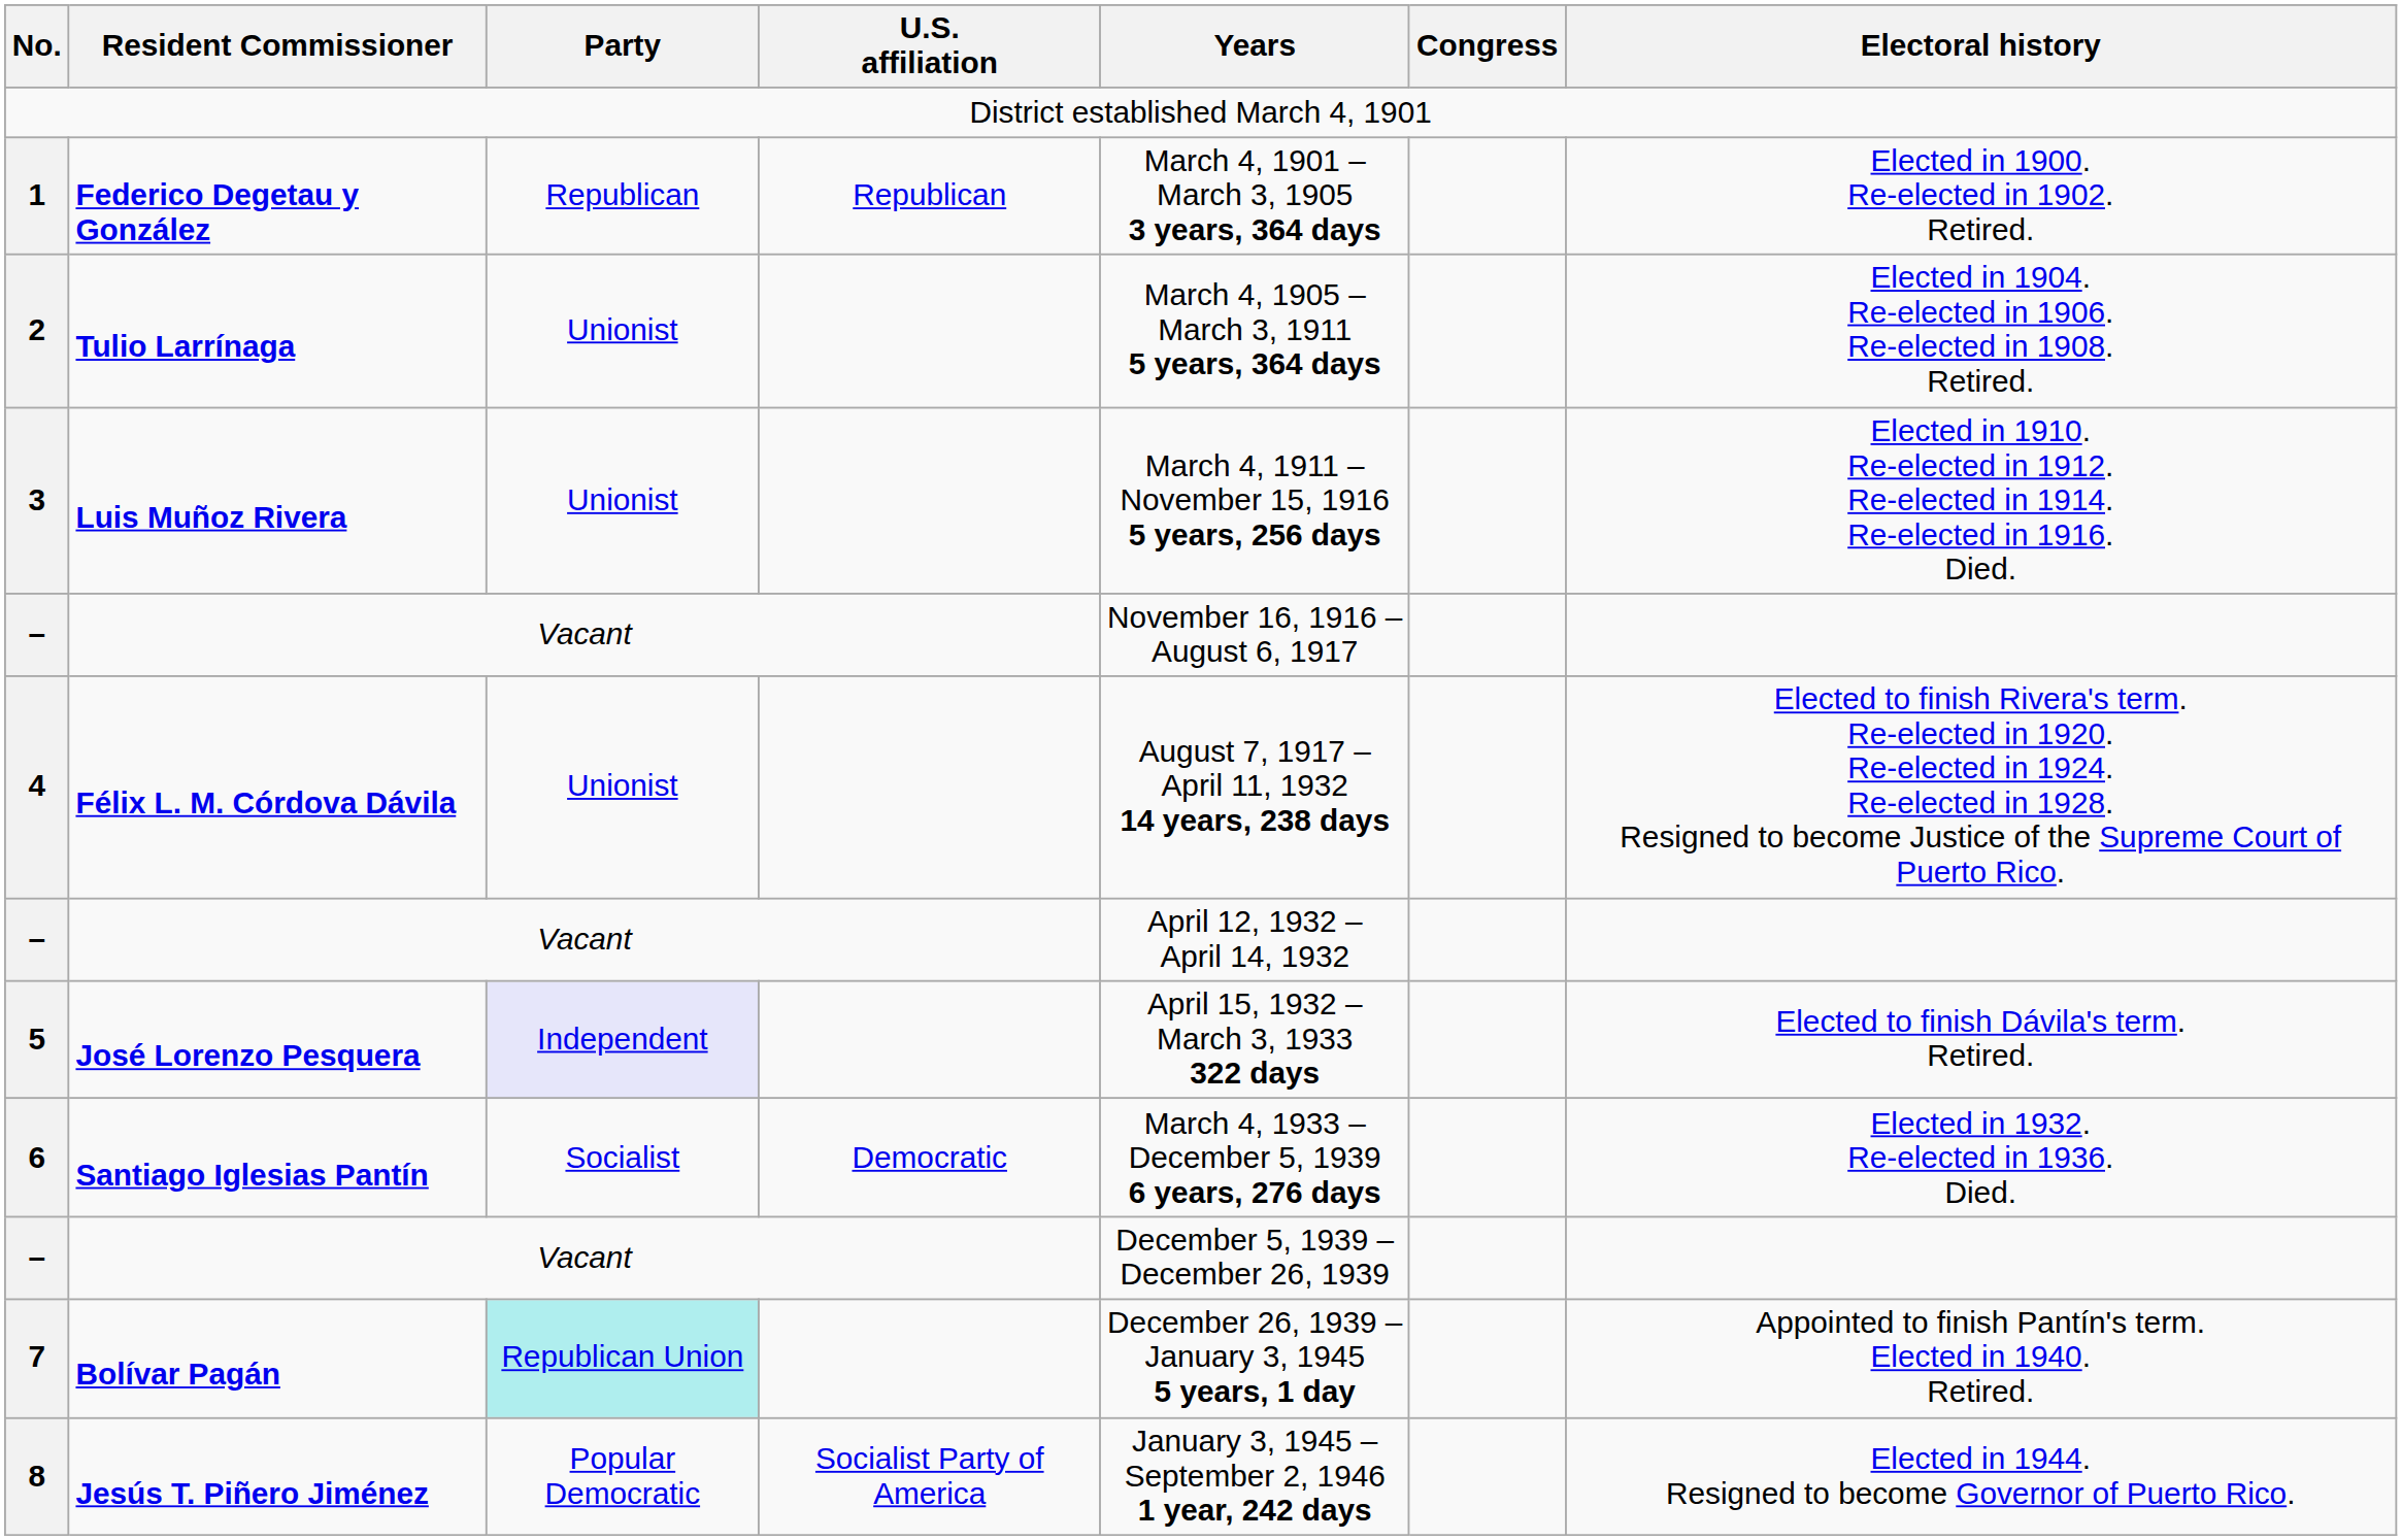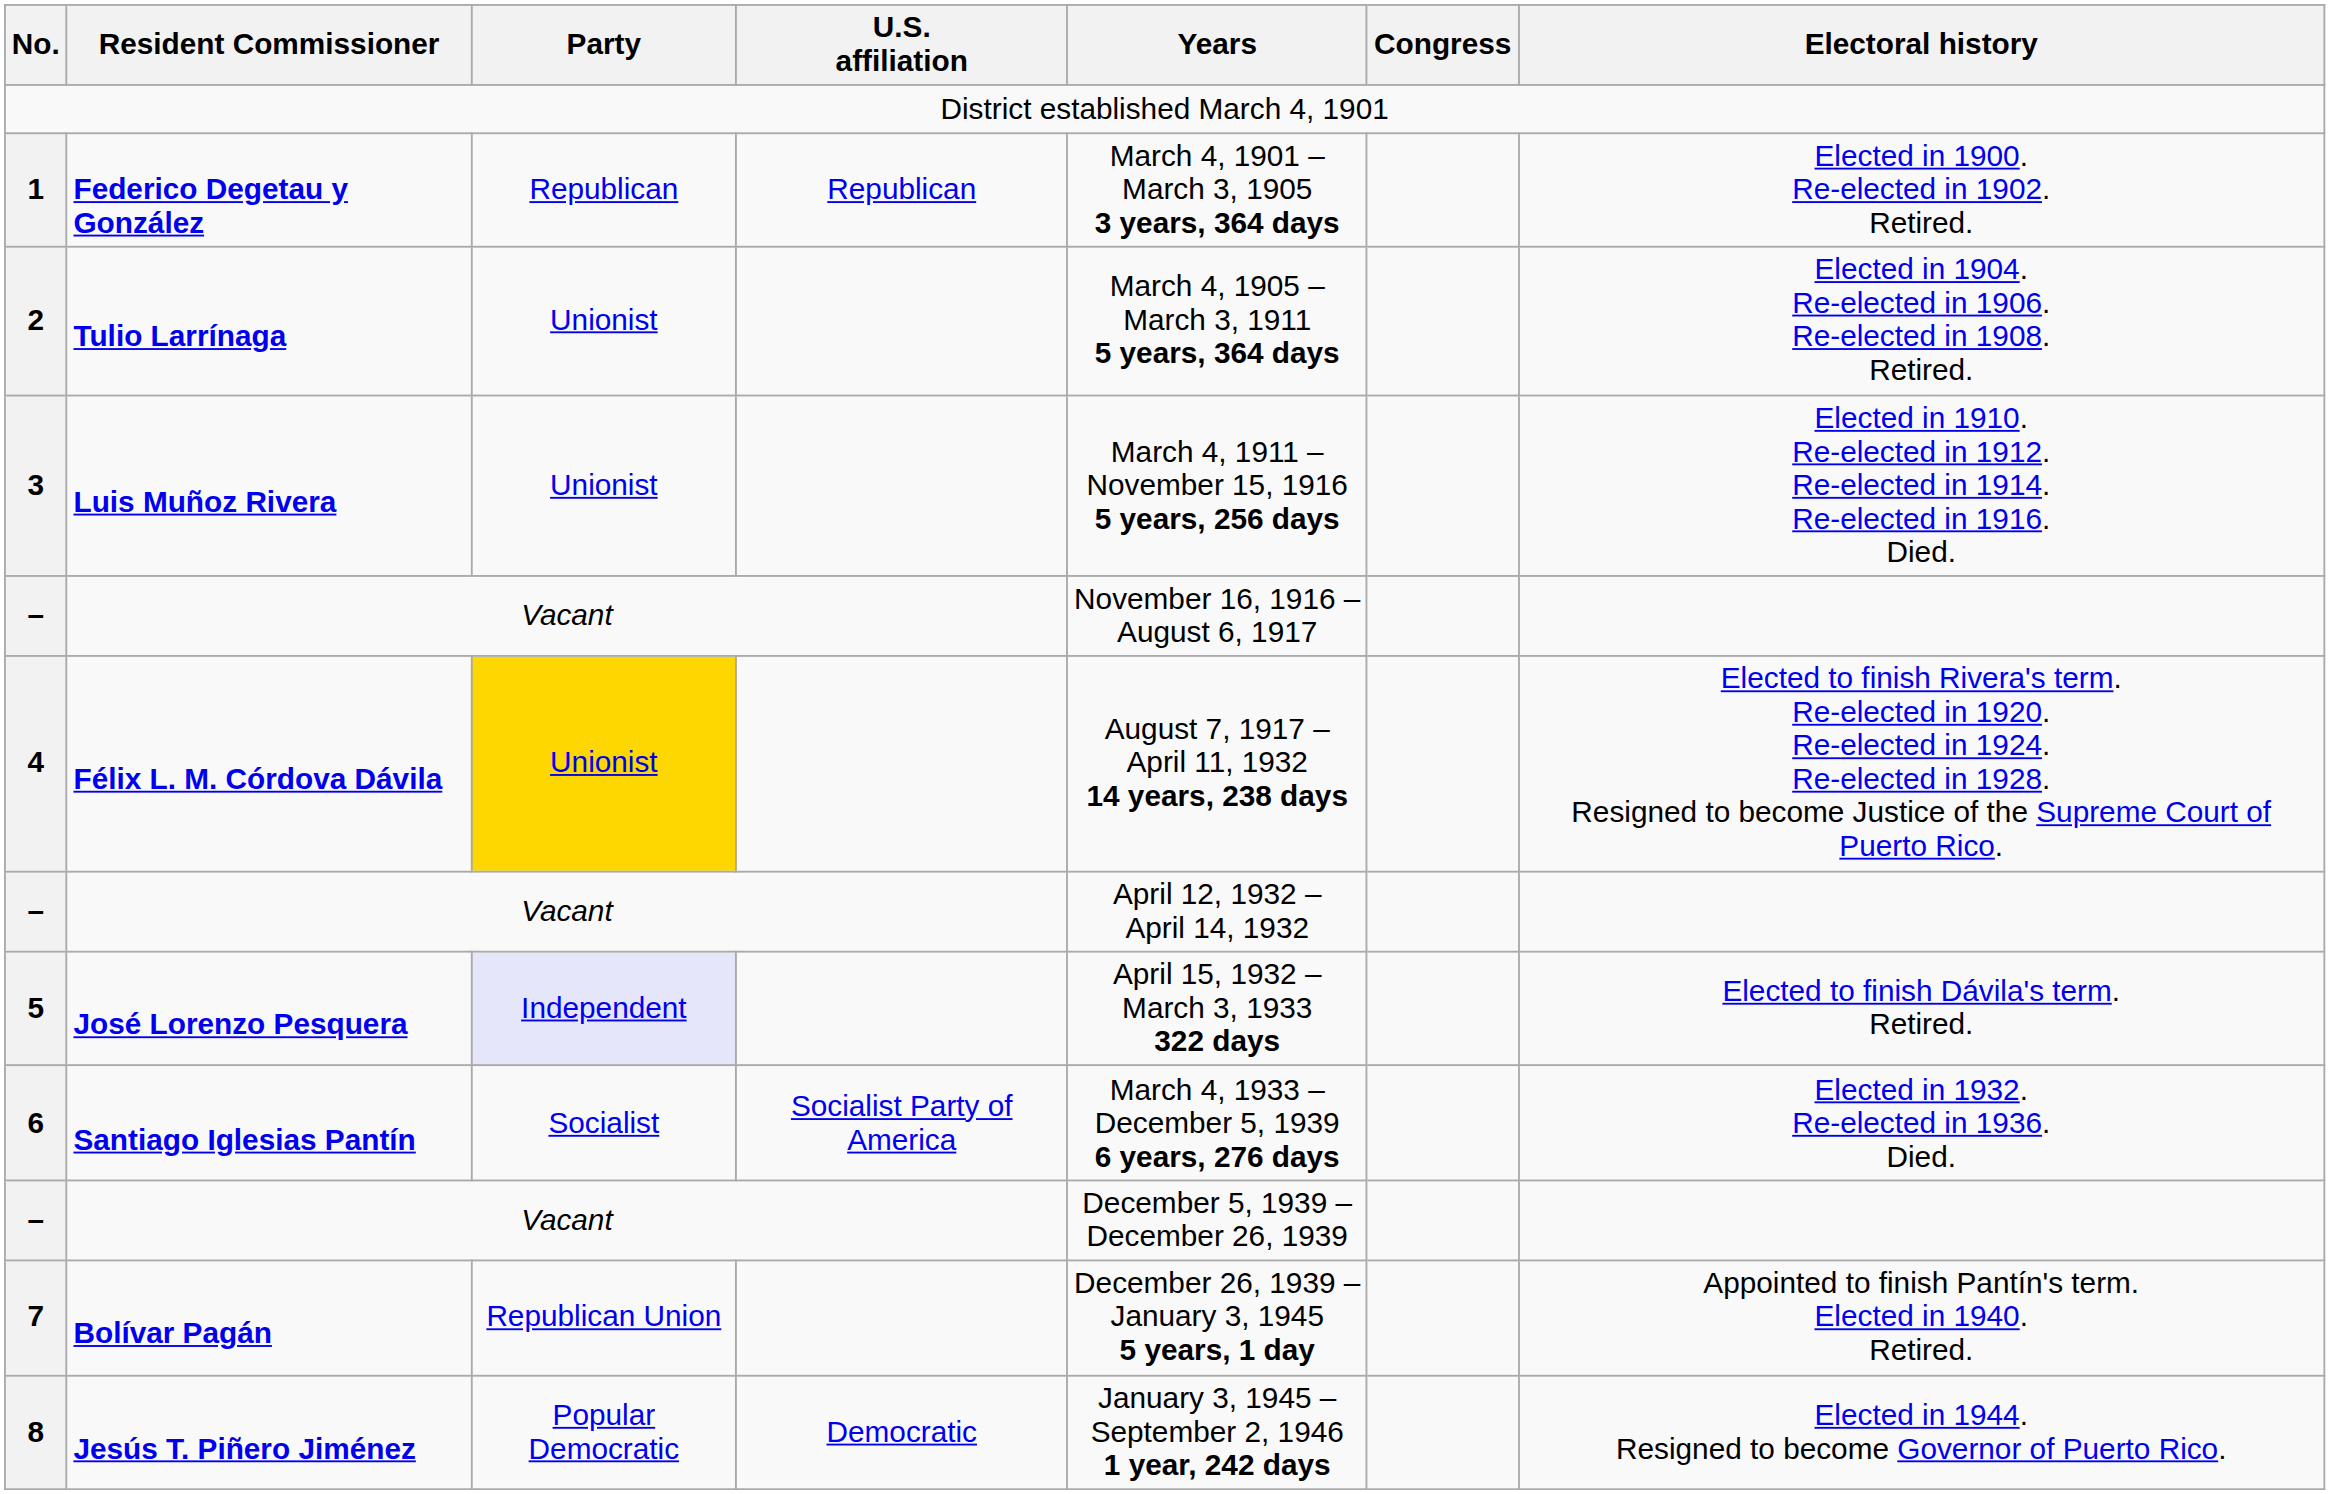 <table class=wikitable style="text-align:center">
 <tr>
 <th>No.</th>
 <th>Resident Commissioner</th>
 <th>Party</th>
 <th>U.S.<br>affiliation</th>
 <th>Years</th>
 <th>Congress</th>
 <th>Electoral history</th>
 </tr>
 <tr>
 <td colspan=7>District established March 4, 1901</td>
 </tr>
 <tr>
 <th>1</th>
 <td align=left><br><strong><a href='#'>Federico Degetau y González</a></strong><br></td>
 <td><a href='#'>Republican</a></td>
 <td><a href='#'>Republican</a></td>
 <td nowrap>March 4, 1901 –<br> March 3, 1905<br><strong>3 years, 364 days</strong></td>
 <td></td>
 <td><a href='#'>Elected in 1900</a>.<br><a href='#'>Re-elected in 1902</a>.<br>Retired.</td>
 </tr>
 <tr>
 <th>2</th>
 <td align=left><br><strong><a href='#'>Tulio Larrínaga</a></strong><br></td>
 <td><a href='#'>Unionist</a></td>
 <td></td>
 <td nowrap>March 4, 1905 –<br> March 3, 1911<br><strong>5 years, 364 days</strong></td>
 <td></td>
 <td><a href='#'>Elected in 1904</a>.<br><a href='#'>Re-elected in 1906</a>.<br><a href='#'>Re-elected in 1908</a>.<br>Retired.</td>
 </tr>
 <tr>
 <th>3</th>
 <td align=left><br><strong><a href='#'>Luis Muñoz Rivera</a></strong><br></td>
 <td><a href='#'>Unionist</a></td>
 <td></td>
 <td nowrap>March 4, 1911 –<br> November 15, 1916<br><strong>5 years, 256 days</strong></td>
 <td></td>
 <td><a href='#'>Elected in 1910</a>.<br><a href='#'>Re-elected in 1912</a>.<br><a href='#'>Re-elected in 1914</a>.<br><a href='#'>Re-elected in 1916</a>.<br>Died.</td>
 </tr>
 <tr>
 <th>–</th>
 <td colspan=3><em>Vacant</em></td>
 <td nowrap>November 16, 1916 –<br> August 6, 1917</td>
 <td></td>
 <td></td>
 </tr>
 <tr>
 <th>4</th>
 <td align=left><br><strong><a href='#'>Félix L. M. Córdova Dávila</a></strong><br></td>
-<td><a href='#'>Unionist</a></td>
+<td style="background: gold;"><a href='#'>Unionist</a></td>
 <td></td>
 <td nowrap>August 7, 1917 –<br> April 11, 1932<br><strong>14 years, 238 days</strong></td>
 <td></td>
 <td><a href='#'>Elected to finish Rivera's term</a>.<br><a href='#'>Re-elected in 1920</a>.<br><a href='#'>Re-elected in 1924</a>.<br><a href='#'>Re-elected in 1928</a>.<br>Resigned to become Justice of the <a href='#'>Supreme Court of Puerto Rico</a>.</td>
 </tr>
 <tr>
 <th>–</th>
 <td colspan=3><em>Vacant</em></td>
 <td nowrap>April 12, 1932 –<br> April 14, 1932</td>
 <td></td>
 <td></td>
 </tr>
 <tr>
 <th>5</th>
 <td align=left><br><strong><a href='#'>José Lorenzo Pesquera</a></strong><br></td>
 <td style="background: lavender;"><a href='#'>Independent</a></td>
 <td></td>
 <td nowrap>April 15, 1932 –<br> March 3, 1933<br><strong>322 days</strong></td>
 <td></td>
 <td><a href='#'>Elected to finish Dávila's term</a>.<br>Retired.</td>
 </tr>
 <tr>
 <th>6</th>
 <td align=left><br><strong><a href='#'>Santiago Iglesias Pantín</a></strong><br></td>
 <td><a href='#'>Socialist</a></td>
-<td><a href='#'>Democratic</a></td>
+<td><a href='#'>Socialist Party of America</a></td>
 <td nowrap>March 4, 1933 –<br> December 5, 1939<br><strong>6 years, 276 days</strong></td>
 <td></td>
 <td><a href='#'>Elected in 1932</a>.<br><a href='#'>Re-elected in 1936</a>.<br>Died.</td>
 </tr>
 <tr>
 <th>–</th>
 <td colspan=3><em>Vacant</em></td>
 <td nowrap>December 5, 1939 –<br> December 26, 1939</td>
 <td></td>
 <td></td>
 </tr>
 <tr>
 <th>7</th>
 <td align=left><br><strong><a href='#'>Bolívar Pagán</a></strong><br></td>
-<td style="background: paleturquoise;"><a href='#'>Republican Union</a></td>
+<td><a href='#'>Republican Union</a></td>
 <td></td>
 <td nowrap>December 26, 1939 –<br> January 3, 1945<br><strong>5 years, 1 day</strong></td>
 <td></td>
 <td>Appointed to finish Pantín's term.<br><a href='#'>Elected in 1940</a>.<br>Retired.</td>
 </tr>
 <tr>
 <th>8</th>
 <td align=left><br><strong><a href='#'>Jesús T. Piñero Jiménez</a></strong><br></td>
 <td><a href='#'>Popular Democratic</a></td>
-<td><a href='#'>Socialist Party of America</a></td>
+<td><a href='#'>Democratic</a></td>
 <td nowrap>January 3, 1945 –<br> September 2, 1946<br><strong>1 year, 242 days</strong></td>
 <td></td>
 <td><a href='#'>Elected in 1944</a>.<br>Resigned to become <a href='#'>Governor of Puerto Rico</a>.</td>
 </tr>
 </table>
